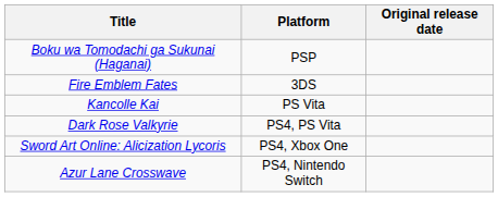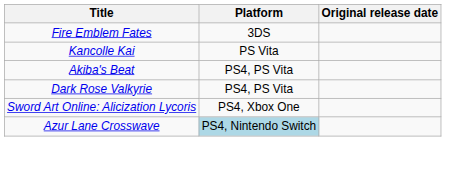 <table class="wikitable sortable" style="text-align:center;" width="auto">
 <tr>
 <th scope="col">Title</th>
 <th scope="col">Platform</th>
 <th scope="col">Original release date</th>
-</tr>
-<tr>
-<td><a href='#'><em>Boku wa Tomodachi ga Sukunai (Haganai)</em></a></td>
-<td>PSP</td>
-<td></td>
 </tr>
 <tr>
 <td><em><a href='#'>Fire Emblem Fates</a></em></td>
 <td>3DS</td>
 <td></td>
 </tr>
 <tr>
 <td><em><a href='#'>Kancolle Kai</a></em></td>
 <td>PS Vita</td>
+<td></td>
+</tr>
+<tr>
+<td><em><a href='#'>Akiba's Beat</a></em></td>
+<td>PS4, PS Vita</td>
 <td></td>
 </tr>
 <tr>
 <td><em><a href='#'>Dark Rose Valkyrie</a></em></td>
 <td>PS4, PS Vita</td>
 <td></td>
 </tr>
 <tr>
 <td><a href='#'><em>Sword Art Online: Alicization Lycoris</em></a></td>
 <td>PS4, Xbox One</td>
 <td></td>
 </tr>
 <tr>
 <td><a href='#'><em>Azur Lane Crosswave</em></a></td>
-<td>PS4, Nintendo Switch</td>
+<td style="background: lightblue;">PS4, Nintendo Switch</td>
 <td></td>
 </tr>
 </table>
